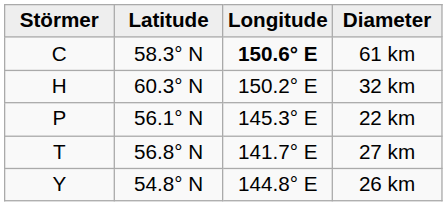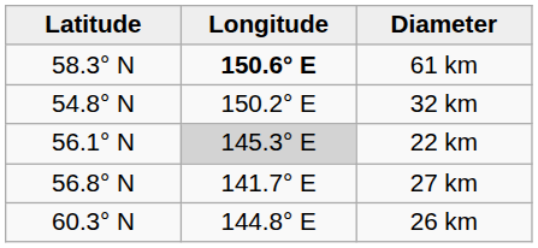 <table class="wikitable">
 <tr>
-<th width="25%" style="background:#eeeeee;">Störmer</th>
 <th width="25%" style="background:#eeeeee;">Latitude</th>
 <th width="25%" style="background:#eeeeee;">Longitude</th>
 <th width="25%" style="background:#eeeeee;">Diameter</th>
 </tr>
 <tr>
-<td align="center">C</td>
 <td align="center">58.3° N</td>
 <td align="center"><strong>150.6° E</strong></td>
 <td align="center">61 km</td>
 </tr>
 <tr>
-<td align="center">H</td>
-<td align="center">60.3° N</td>
+<td align="center">54.8° N</td>
 <td align="center">150.2° E</td>
 <td align="center">32 km</td>
 </tr>
 <tr>
-<td align="center">P</td>
 <td align="center">56.1° N</td>
-<td align="center">145.3° E</td>
+<td align="center" style="background: lightgrey;">145.3° E</td>
 <td align="center">22 km</td>
 </tr>
 <tr>
-<td align="center">T</td>
 <td align="center">56.8° N</td>
 <td align="center">141.7° E</td>
 <td align="center">27 km</td>
 </tr>
 <tr>
-<td align="center">Y</td>
-<td align="center">54.8° N</td>
+<td align="center">60.3° N</td>
 <td align="center">144.8° E</td>
 <td align="center">26 km</td>
 </tr>
 </table>
